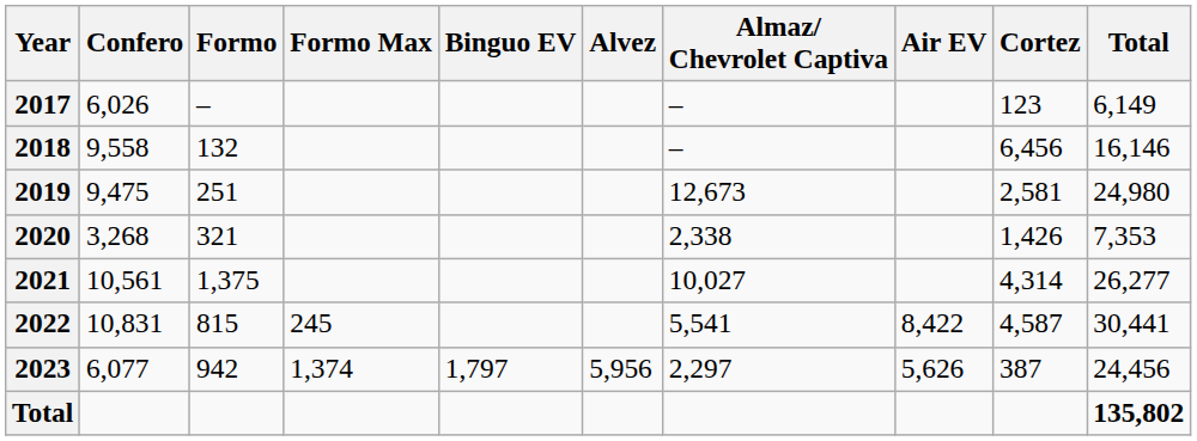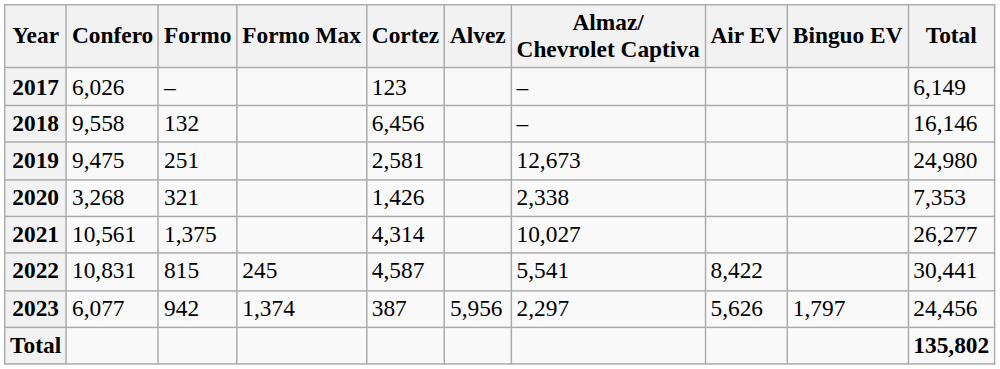 <table class="wikitable">
 <tr>
 <th>Year</th>
 <th>Confero</th>
 <th>Formo</th>
 <th>Formo Max</th>
-<th>Binguo EV</th>
+<th>Cortez</th>
 <th>Alvez</th>
 <th>Almaz/<br>Chevrolet Captiva</th>
 <th>Air EV</th>
-<th>Cortez</th>
+<th>Binguo EV</th>
 <th>Total</th>
 </tr>
 <tr>
 <th><strong>2017</strong></th>
 <td>6,026</td>
 <td>–</td>
 <td></td>
-<td></td>
+<td>123</td>
 <td></td>
 <td>–</td>
 <td></td>
-<td>123</td>
+<td></td>
 <td>6,149</td>
 </tr>
 <tr>
 <th><strong>2018</strong></th>
 <td>9,558</td>
 <td>132</td>
 <td></td>
-<td></td>
+<td>6,456</td>
 <td></td>
 <td>–</td>
 <td></td>
-<td>6,456</td>
+<td></td>
 <td>16,146</td>
 </tr>
 <tr>
 <th>2019</th>
 <td>9,475</td>
 <td>251</td>
 <td></td>
-<td></td>
+<td>2,581</td>
 <td></td>
 <td>12,673</td>
 <td></td>
-<td>2,581</td>
+<td></td>
 <td>24,980</td>
 </tr>
 <tr>
 <th>2020</th>
 <td>3,268</td>
 <td>321</td>
 <td></td>
-<td></td>
+<td>1,426</td>
 <td></td>
 <td>2,338</td>
 <td></td>
-<td>1,426</td>
+<td></td>
 <td>7,353</td>
 </tr>
 <tr>
 <th>2021</th>
 <td>10,561</td>
 <td>1,375</td>
 <td></td>
-<td></td>
+<td>4,314</td>
 <td></td>
 <td>10,027</td>
 <td></td>
-<td>4,314</td>
+<td></td>
 <td>26,277</td>
 </tr>
 <tr>
 <th>2022</th>
 <td>10,831</td>
 <td>815</td>
 <td>245</td>
-<td></td>
+<td>4,587</td>
 <td></td>
 <td>5,541</td>
 <td>8,422</td>
-<td>4,587</td>
+<td></td>
 <td>30,441</td>
 </tr>
 <tr>
 <th>2023</th>
 <td>6,077</td>
 <td>942</td>
 <td>1,374</td>
-<td>1,797</td>
+<td>387</td>
 <td>5,956</td>
 <td>2,297</td>
 <td>5,626</td>
-<td>387</td>
+<td>1,797</td>
 <td>24,456</td>
 </tr>
 <tr>
 <th><strong>Total</strong></th>
 <td></td>
 <td></td>
 <td></td>
 <td></td>
 <td></td>
 <td></td>
 <td></td>
 <td></td>
 <td><strong>135,802</strong></td>
 </tr>
 </table>
